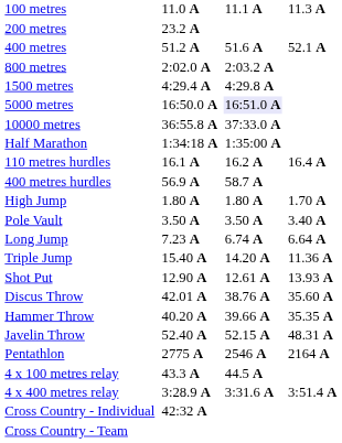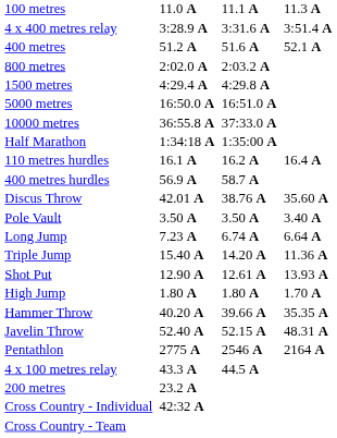 <table>
 <tr>
 <td><a href='#'>100 metres</a></td>
 <td></td>
 <td>11.0 <strong>A</strong></td>
 <td></td>
 <td>11.1 <strong>A</strong></td>
 <td></td>
 <td>11.3 <strong>A</strong></td>
 </tr>
 <tr>
-<td><a href='#'>200 metres</a></td>
+<td><a href='#'>4 x 400 metres relay</a></td>
 <td></td>
-<td>23.2 <strong>A</strong></td>
+<td>3:28.9 <strong>A</strong></td>
 <td></td>
+<td>3:31.6 <strong>A</strong></td>
 <td></td>
-<td></td>
-<td></td>
+<td>3:51.4 <strong>A</strong></td>
 </tr>
 <tr>
 <td><a href='#'>400 metres</a></td>
 <td></td>
 <td>51.2 <strong>A</strong></td>
 <td></td>
 <td>51.6 <strong>A</strong></td>
 <td></td>
 <td>52.1 <strong>A</strong></td>
 </tr>
 <tr>
 <td><a href='#'>800 metres</a></td>
 <td></td>
 <td>2:02.0 <strong>A</strong></td>
 <td></td>
 <td>2:03.2 <strong>A</strong></td>
 <td></td>
 <td></td>
 </tr>
 <tr>
 <td><a href='#'>1500 metres</a></td>
 <td></td>
 <td>4:29.4 <strong>A</strong></td>
 <td></td>
 <td>4:29.8 <strong>A</strong></td>
 <td></td>
 <td></td>
 </tr>
 <tr>
 <td><a href='#'>5000 metres</a></td>
 <td></td>
 <td>16:50.0 <strong>A</strong></td>
 <td></td>
-<td style="background: lavender;">16:51.0 <strong>A</strong></td>
+<td>16:51.0 <strong>A</strong></td>
 <td></td>
 <td></td>
 </tr>
 <tr>
 <td><a href='#'>10000 metres</a></td>
 <td></td>
 <td>36:55.8 <strong>A</strong></td>
 <td></td>
 <td>37:33.0 <strong>A</strong></td>
 <td></td>
 <td></td>
 </tr>
 <tr>
 <td><a href='#'>Half Marathon</a></td>
 <td></td>
 <td>1:34:18 <strong>A</strong></td>
 <td></td>
 <td>1:35:00 <strong>A</strong></td>
 <td></td>
 <td></td>
 </tr>
 <tr>
 <td><a href='#'>110 metres hurdles</a></td>
 <td></td>
 <td>16.1 <strong>A</strong></td>
 <td></td>
 <td>16.2 <strong>A</strong></td>
 <td></td>
 <td>16.4 <strong>A</strong></td>
 </tr>
 <tr>
 <td><a href='#'>400 metres hurdles</a></td>
 <td></td>
 <td>56.9 <strong>A</strong></td>
 <td></td>
 <td>58.7 <strong>A</strong></td>
 <td></td>
 <td></td>
 </tr>
 <tr>
-<td><a href='#'>High Jump</a></td>
+<td><a href='#'>Discus Throw</a></td>
 <td></td>
-<td>1.80 <strong>A</strong></td>
+<td>42.01 <strong>A</strong></td>
 <td></td>
-<td>1.80 <strong>A</strong></td>
+<td>38.76 <strong>A</strong></td>
 <td></td>
-<td>1.70 <strong>A</strong></td>
+<td>35.60 <strong>A</strong></td>
 </tr>
 <tr>
 <td><a href='#'>Pole Vault</a></td>
 <td></td>
 <td>3.50 <strong>A</strong></td>
 <td></td>
 <td>3.50 <strong>A</strong></td>
 <td></td>
 <td>3.40 <strong>A</strong></td>
 </tr>
 <tr>
 <td><a href='#'>Long Jump</a></td>
 <td></td>
 <td>7.23 <strong>A</strong></td>
 <td></td>
 <td>6.74 <strong>A</strong></td>
 <td></td>
 <td>6.64 <strong>A</strong></td>
 </tr>
 <tr>
 <td><a href='#'>Triple Jump</a></td>
 <td></td>
 <td>15.40 <strong>A</strong></td>
 <td></td>
 <td>14.20 <strong>A</strong></td>
 <td></td>
 <td>11.36 <strong>A</strong></td>
 </tr>
 <tr>
 <td><a href='#'>Shot Put</a></td>
 <td></td>
 <td>12.90 <strong>A</strong></td>
 <td></td>
 <td>12.61 <strong>A</strong></td>
 <td></td>
 <td>13.93 <strong>A</strong></td>
 </tr>
 <tr>
-<td><a href='#'>Discus Throw</a></td>
+<td><a href='#'>High Jump</a></td>
 <td></td>
-<td>42.01 <strong>A</strong></td>
+<td>1.80 <strong>A</strong></td>
 <td></td>
-<td>38.76 <strong>A</strong></td>
+<td>1.80 <strong>A</strong></td>
 <td></td>
-<td>35.60 <strong>A</strong></td>
+<td>1.70 <strong>A</strong></td>
 </tr>
 <tr>
 <td><a href='#'>Hammer Throw</a></td>
 <td></td>
 <td>40.20 <strong>A</strong></td>
 <td></td>
 <td>39.66 <strong>A</strong></td>
 <td></td>
 <td>35.35 <strong>A</strong></td>
 </tr>
 <tr>
 <td><a href='#'>Javelin Throw</a></td>
 <td></td>
 <td>52.40 <strong>A</strong></td>
 <td></td>
 <td>52.15 <strong>A</strong></td>
 <td></td>
 <td>48.31 <strong>A</strong></td>
 </tr>
 <tr>
 <td><a href='#'>Pentathlon</a></td>
 <td></td>
 <td>2775 <strong>A</strong></td>
 <td></td>
 <td>2546 <strong>A</strong></td>
 <td></td>
 <td>2164 <strong>A</strong></td>
 </tr>
 <tr>
 <td><a href='#'>4 x 100 metres relay</a></td>
 <td></td>
 <td>43.3 <strong>A</strong></td>
 <td></td>
 <td>44.5 <strong>A</strong></td>
 <td></td>
 <td></td>
 </tr>
 <tr>
-<td><a href='#'>4 x 400 metres relay</a></td>
+<td><a href='#'>200 metres</a></td>
 <td></td>
-<td>3:28.9 <strong>A</strong></td>
+<td>23.2 <strong>A</strong></td>
 <td></td>
-<td>3:31.6 <strong>A</strong></td>
 <td></td>
-<td>3:51.4 <strong>A</strong></td>
+<td></td>
+<td></td>
 </tr>
 <tr>
 <td><a href='#'>Cross Country - Individual</a></td>
 <td></td>
 <td>42:32 <strong>A</strong></td>
 <td></td>
 <td></td>
 <td></td>
 <td></td>
 </tr>
 <tr>
 <td><a href='#'>Cross Country - Team</a></td>
 <td></td>
 <td></td>
 <td></td>
 <td></td>
 <td></td>
 <td></td>
 </tr>
 </table>
